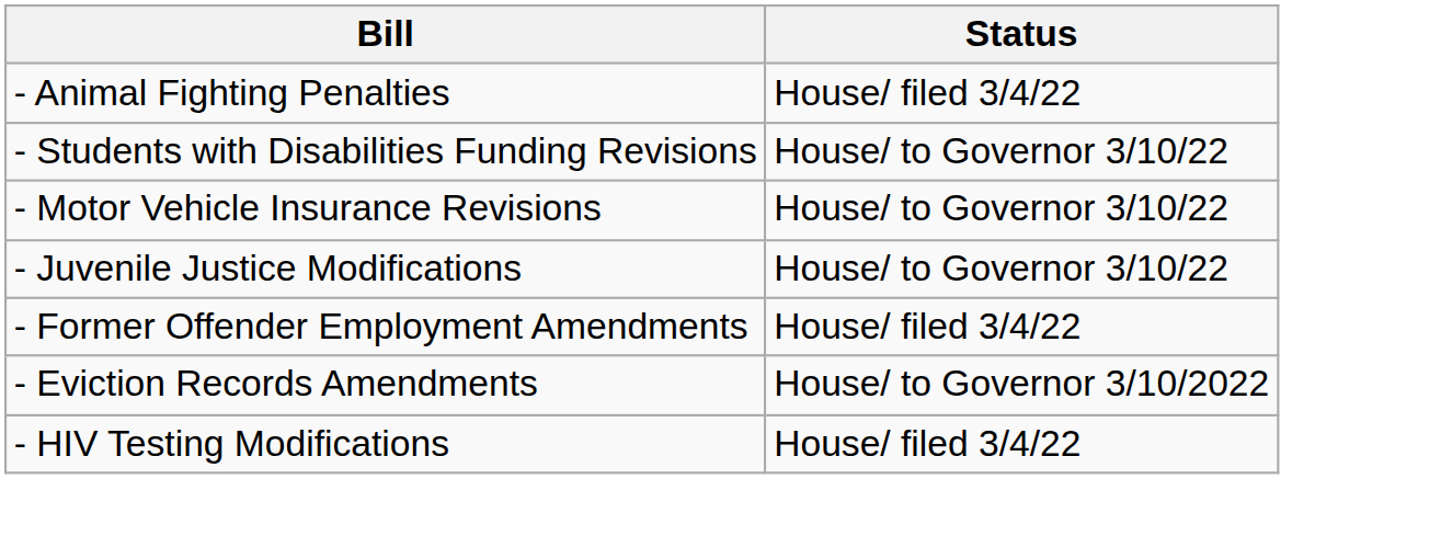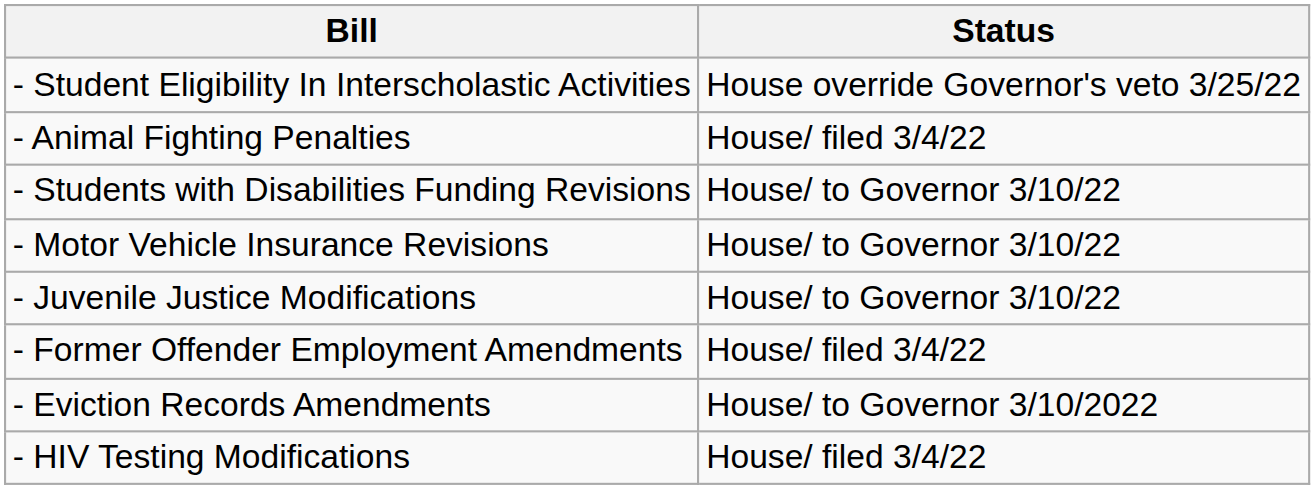 <table class="wikitable">
 <tr>
 <th>Bill</th>
 <th>Status</th>
+</tr>
+<tr>
+<td>- Student Eligibility In Interscholastic Activities</td>
+<td>House override Governor's veto 3/25/22</td>
 </tr>
 <tr>
 <td>- Animal Fighting Penalties</td>
 <td>House/ filed 3/4/22</td>
 </tr>
 <tr>
 <td>- Students with Disabilities Funding Revisions</td>
 <td>House/ to Governor 3/10/22</td>
 </tr>
 <tr>
 <td>- Motor Vehicle Insurance Revisions</td>
 <td>House/ to Governor 3/10/22</td>
 </tr>
 <tr>
 <td>- Juvenile Justice Modifications</td>
 <td>House/ to Governor 3/10/22</td>
 </tr>
 <tr>
 <td>- Former Offender Employment Amendments</td>
 <td>House/ filed 3/4/22</td>
 </tr>
 <tr>
 <td>- Eviction Records Amendments</td>
 <td>House/ to Governor 3/10/2022</td>
 </tr>
 <tr>
 <td>- HIV Testing Modifications</td>
 <td>House/ filed 3/4/22</td>
 </tr>
 </table>
